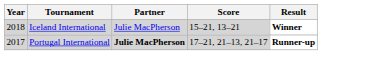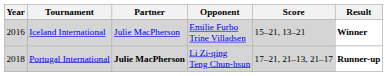 <table class="sortable wikitable" style="font-size: 90%;">
 <tr>
 <th>Year</th>
 <th>Tournament</th>
 <th>Partner</th>
+<th>Opponent</th>
 <th>Score</th>
 <th>Result</th>
 </tr>
 <tr style="background:#D5D5D5">
-<td align="center">2018</td>
+<td align="center">2016</td>
 <td align="left"><a href='#'>Iceland International</a></td>
 <td align="left"> <a href='#'>Julie MacPherson</a></td>
+<td align="left"> <a href='#'>Emilie Furbo</a><br> <a href='#'>Trine Villadsen</a></td>
 <td align="left">15–21, 13–21</td>
 <td style="text-align:left; background:white"> <strong>Winner</strong></td>
 </tr>
 <tr style="background:#D5D5D5">
-<td align="center">2017</td>
+<td align="center">2018</td>
 <td align="left"><a href='#'>Portugal International</a></td>
 <td align="left"><strong> Julie MacPherson</strong></td>
+<td align="left"> <a href='#'>Li Zi-qing</a><br> <a href='#'>Teng Chun-hsun</a></td>
 <td align="left">17–21, 21–13, 21–17</td>
 <td style="text-align:left; background:white"> <strong>Runner-up</strong></td>
 </tr>
 </table>
